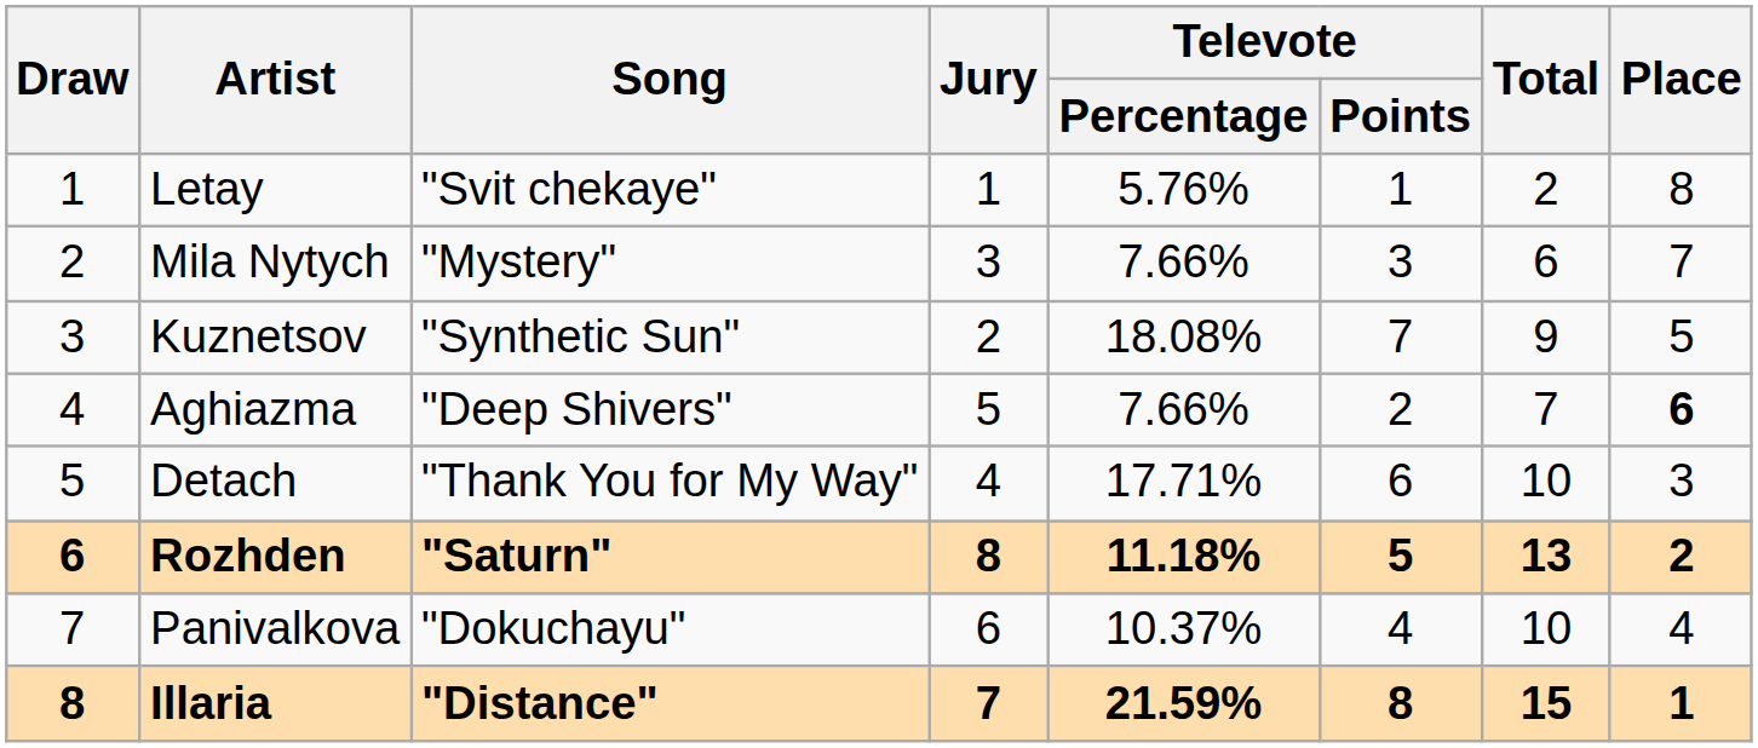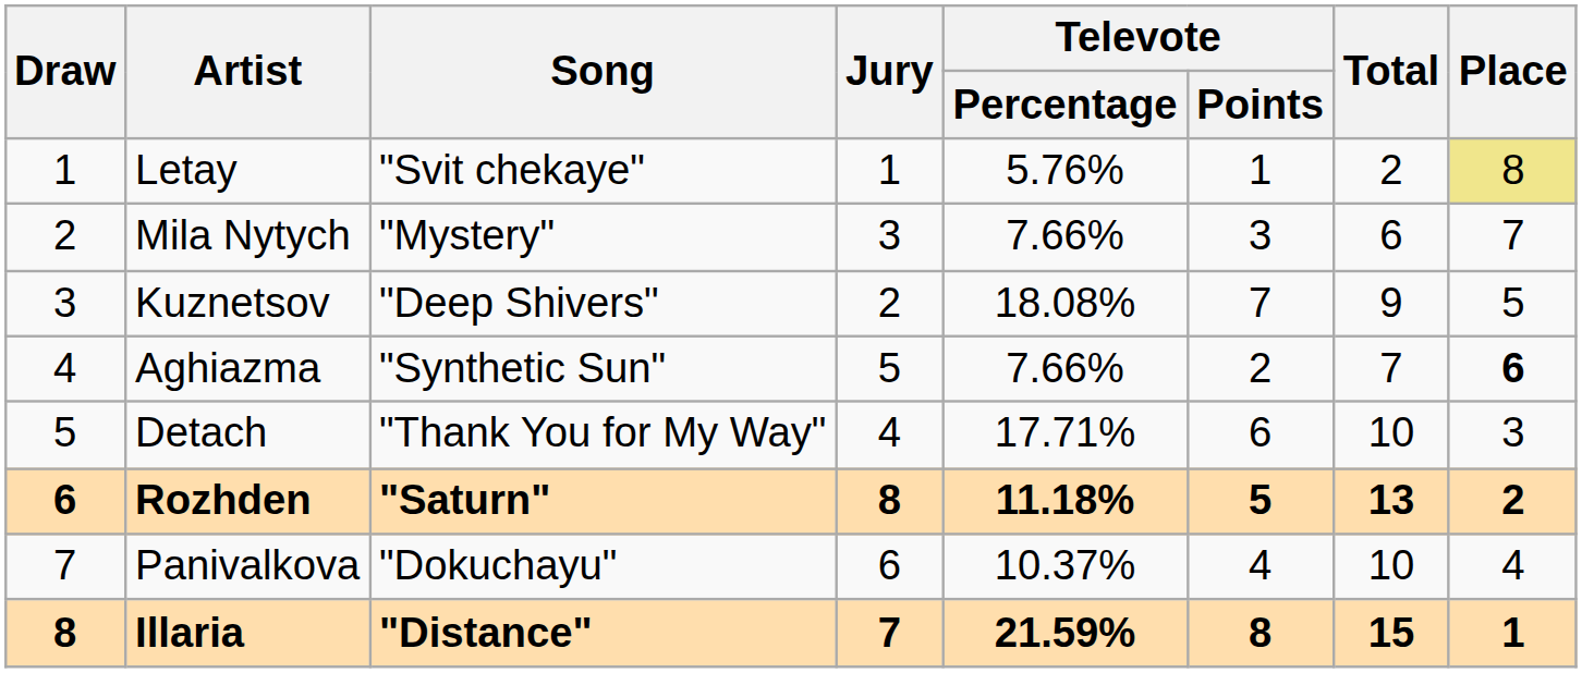 <table class="sortable wikitable" style="margin: 1em auto 1em auto; text-align:center;">
 <tr>
 <th rowspan="2">Draw</th>
 <th rowspan="2">Artist</th>
 <th rowspan="2">Song</th>
 <th rowspan="2">Jury</th>
 <th colspan="2" class="unsortable">Televote</th>
 <th rowspan="2">Total</th>
 <th rowspan="2">Place</th>
 </tr>
 <tr>
 <th>Percentage</th>
 <th>Points</th>
 </tr>
 <tr>
 <td>1</td>
 <td align="left">Letay</td>
 <td align="left">"Svit chekaye"</td>
 <td>1</td>
 <td>5.76%</td>
 <td>1</td>
 <td>2</td>
-<td>8</td>
+<td style="background: khaki;">8</td>
 </tr>
 <tr>
 <td>2</td>
 <td align="left">Mila Nytych</td>
 <td align="left">"Mystery"</td>
 <td>3</td>
 <td>7.66%</td>
 <td>3</td>
 <td>6</td>
 <td>7</td>
 </tr>
 <tr>
 <td>3</td>
 <td align="left">Kuznetsov</td>
-<td align="left">"Synthetic Sun"</td>
+<td align="left">"Deep Shivers"</td>
 <td>2</td>
 <td>18.08%</td>
 <td>7</td>
 <td>9</td>
 <td>5</td>
 </tr>
 <tr>
 <td>4</td>
 <td align="left">Aghiazma</td>
-<td align="left">"Deep Shivers"</td>
+<td align="left">"Synthetic Sun"</td>
 <td>5</td>
 <td>7.66%</td>
 <td>2</td>
 <td>7</td>
 <td><strong>6</strong></td>
 </tr>
 <tr>
 <td>5</td>
 <td align="left">Detach</td>
 <td align="left">"Thank You for My Way"</td>
 <td>4</td>
 <td>17.71%</td>
 <td>6</td>
 <td>10</td>
 <td>3</td>
 </tr>
 <tr style="font-weight:bold; background:#FFDEAD;">
 <td>6</td>
 <td align="left">Rozhden</td>
 <td align="left">"Saturn"</td>
 <td>8</td>
 <td>11.18%</td>
 <td>5</td>
 <td>13</td>
 <td>2</td>
 </tr>
 <tr>
 <td>7</td>
 <td align="left">Panivalkova</td>
 <td align="left">"Dokuchayu"</td>
 <td>6</td>
 <td>10.37%</td>
 <td>4</td>
 <td>10</td>
 <td>4</td>
 </tr>
 <tr style="font-weight:bold; background:#FFDEAD;">
 <td>8</td>
 <td align="left">Illaria</td>
 <td align="left">"Distance"</td>
 <td>7</td>
 <td>21.59%</td>
 <td>8</td>
 <td>15</td>
 <td>1</td>
 </tr>
 </table>
